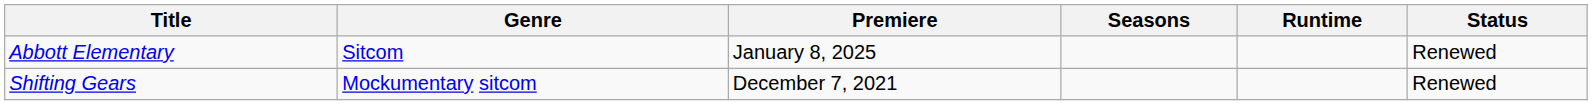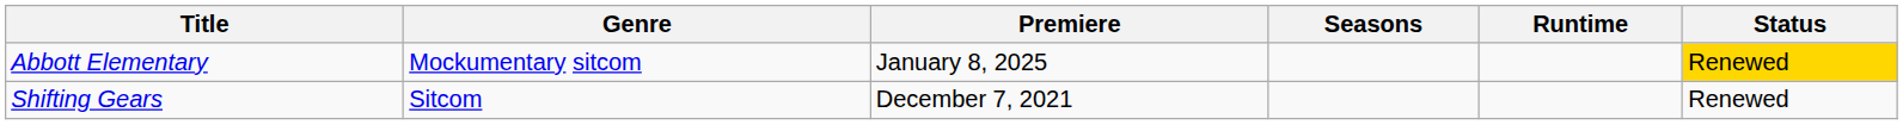 <table class="wikitable sortable" style="width:80%;">
 <tr>
 <th>Title</th>
 <th>Genre</th>
 <th>Premiere</th>
 <th>Seasons</th>
 <th>Runtime</th>
 <th>Status</th>
 </tr>
 <tr>
 <td><em><a href='#'>Abbott Elementary</a></em></td>
-<td><a href='#'>Sitcom</a></td>
+<td><a href='#'>Mockumentary</a> <a href='#'>sitcom</a></td>
 <td>January 8, 2025</td>
 <td></td>
 <td></td>
-<td>Renewed</td>
+<td style="background: gold;">Renewed</td>
 </tr>
 <tr>
 <td><em><a href='#'>Shifting Gears</a></em></td>
-<td><a href='#'>Mockumentary</a> <a href='#'>sitcom</a></td>
+<td><a href='#'>Sitcom</a></td>
 <td>December 7, 2021</td>
 <td></td>
 <td></td>
 <td>Renewed</td>
 </tr>
 </table>
